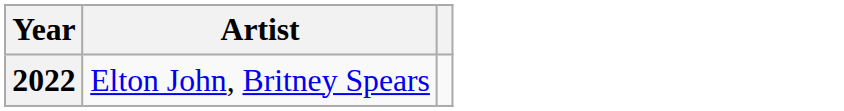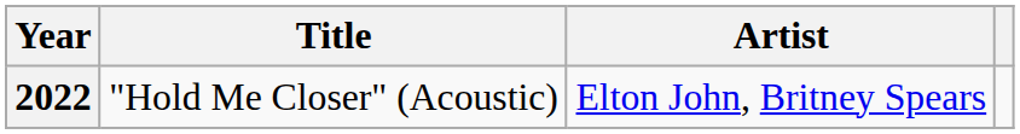 <table class="wikitable plainrowheaders" style="margin-right: 0;">
 <tr>
 <th scope="col">Year</th>
+<th scope="col">Title</th>
 <th scope="col">Artist</th>
 <th scope="col"></th>
 </tr>
 <tr>
 <th scope="row">2022</th>
+<td>"Hold Me Closer" (Acoustic)</td>
 <td><a href='#'>Elton John</a>, <a href='#'>Britney Spears</a></td>
 <td align="center"></td>
 </tr>
 </table>
